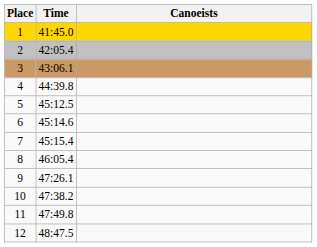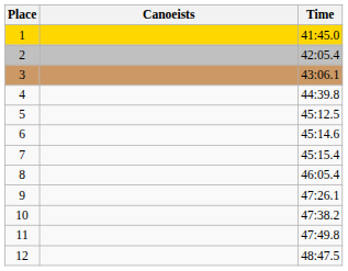 <table class=wikitable style="text-align:center">
 <tr>
 <th>Place</th>
+<th width=320>Canoeists</th>
 <th>Time</th>
-<th width=320>Canoeists</th>
 </tr>
 <tr style="background:gold;">
 <td>1</td>
+<td align=left></td>
 <td>41:45.0</td>
-<td align=left></td>
 </tr>
 <tr style="background:silver;">
 <td>2</td>
+<td align=left></td>
 <td>42:05.4</td>
-<td align=left></td>
 </tr>
 <tr style="background:#cc9966;">
 <td>3</td>
+<td align=left></td>
 <td>43:06.1</td>
-<td align=left></td>
 </tr>
 <tr>
 <td>4</td>
+<td align=left></td>
 <td>44:39.8</td>
-<td align=left></td>
 </tr>
 <tr>
 <td>5</td>
+<td align=left></td>
 <td>45:12.5</td>
-<td align=left></td>
 </tr>
 <tr>
 <td>6</td>
+<td align=left></td>
 <td>45:14.6</td>
-<td align=left></td>
 </tr>
 <tr>
 <td>7</td>
+<td align=left></td>
 <td>45:15.4</td>
-<td align=left></td>
 </tr>
 <tr>
 <td>8</td>
+<td align=left></td>
 <td>46:05.4</td>
-<td align=left></td>
 </tr>
 <tr>
 <td>9</td>
+<td align=left></td>
 <td>47:26.1</td>
-<td align=left></td>
 </tr>
 <tr>
 <td>10</td>
+<td align=left></td>
 <td>47:38.2</td>
-<td align=left></td>
 </tr>
 <tr>
 <td>11</td>
+<td align=left></td>
 <td>47:49.8</td>
-<td align=left></td>
 </tr>
 <tr>
 <td>12</td>
+<td align=left></td>
 <td>48:47.5</td>
-<td align=left></td>
 </tr>
 </table>
